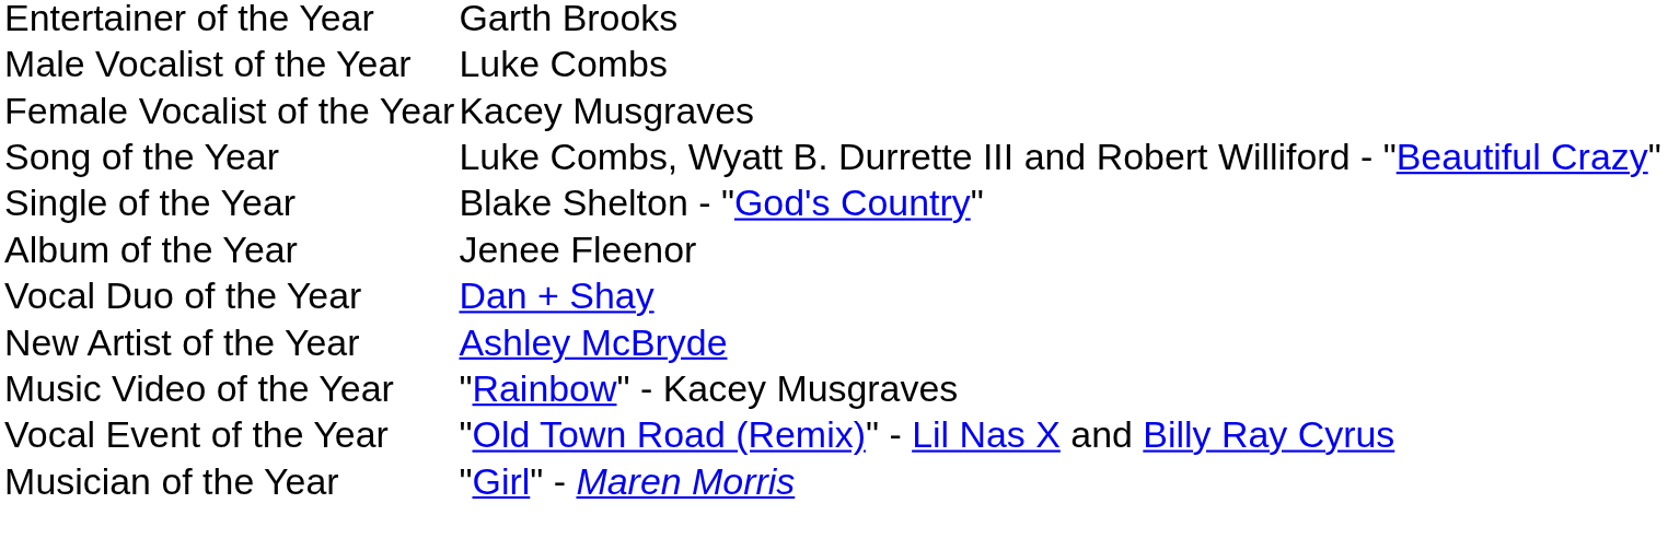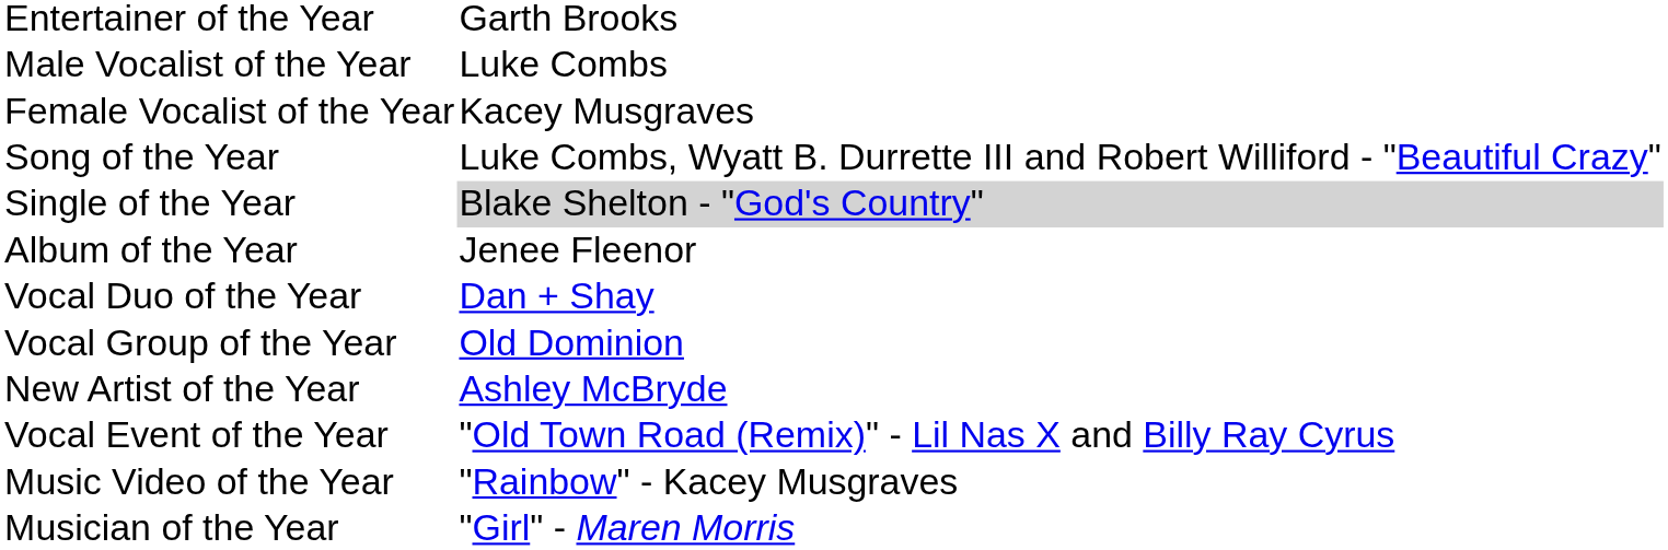 <table cellspacing="0" border="0" cellpadding="1">
 <tr>
 <td>Entertainer of the Year</td>
 <td>Garth Brooks</td>
 </tr>
 <tr>
 <td>Male Vocalist of the Year</td>
 <td>Luke Combs</td>
 </tr>
 <tr>
 <td>Female Vocalist of the Year</td>
 <td>Kacey Musgraves</td>
 </tr>
 <tr>
 <td>Song of the Year</td>
 <td>Luke Combs, Wyatt B. Durrette III and Robert Williford - "<a href='#'>Beautiful Crazy</a>"</td>
 </tr>
 <tr>
 <td>Single of the Year</td>
-<td>Blake Shelton - "<a href='#'>God's Country</a>"</td>
+<td style="background: lightgrey;">Blake Shelton - "<a href='#'>God's Country</a>"</td>
 </tr>
 <tr>
 <td>Album of the Year</td>
 <td>Jenee Fleenor</td>
 </tr>
 <tr>
 <td>Vocal Duo of the Year</td>
 <td><a href='#'>Dan + Shay</a></td>
 </tr>
 <tr>
+<td>Vocal Group of the Year</td>
+<td><a href='#'>Old Dominion</a></td>
+</tr>
+<tr>
 <td>New Artist of the Year</td>
 <td><a href='#'>Ashley McBryde</a></td>
+</tr>
+<tr>
+<td>Vocal Event of the Year</td>
+<td>"<a href='#'>Old Town Road (Remix)</a>" - <a href='#'>Lil Nas X</a> and <a href='#'>Billy Ray Cyrus</a></td>
 </tr>
 <tr>
 <td>Music Video of the Year</td>
 <td>"<a href='#'>Rainbow</a>" - Kacey Musgraves</td>
 </tr>
 <tr>
-<td>Vocal Event of the Year</td>
-<td>"<a href='#'>Old Town Road (Remix)</a>" - <a href='#'>Lil Nas X</a> and <a href='#'>Billy Ray Cyrus</a></td>
-</tr>
-<tr>
 <td>Musician of the Year</td>
 <td>"<a href='#'>Girl</a>" - <em><a href='#'>Maren Morris </a></em></td>
 </tr>
 </table>
